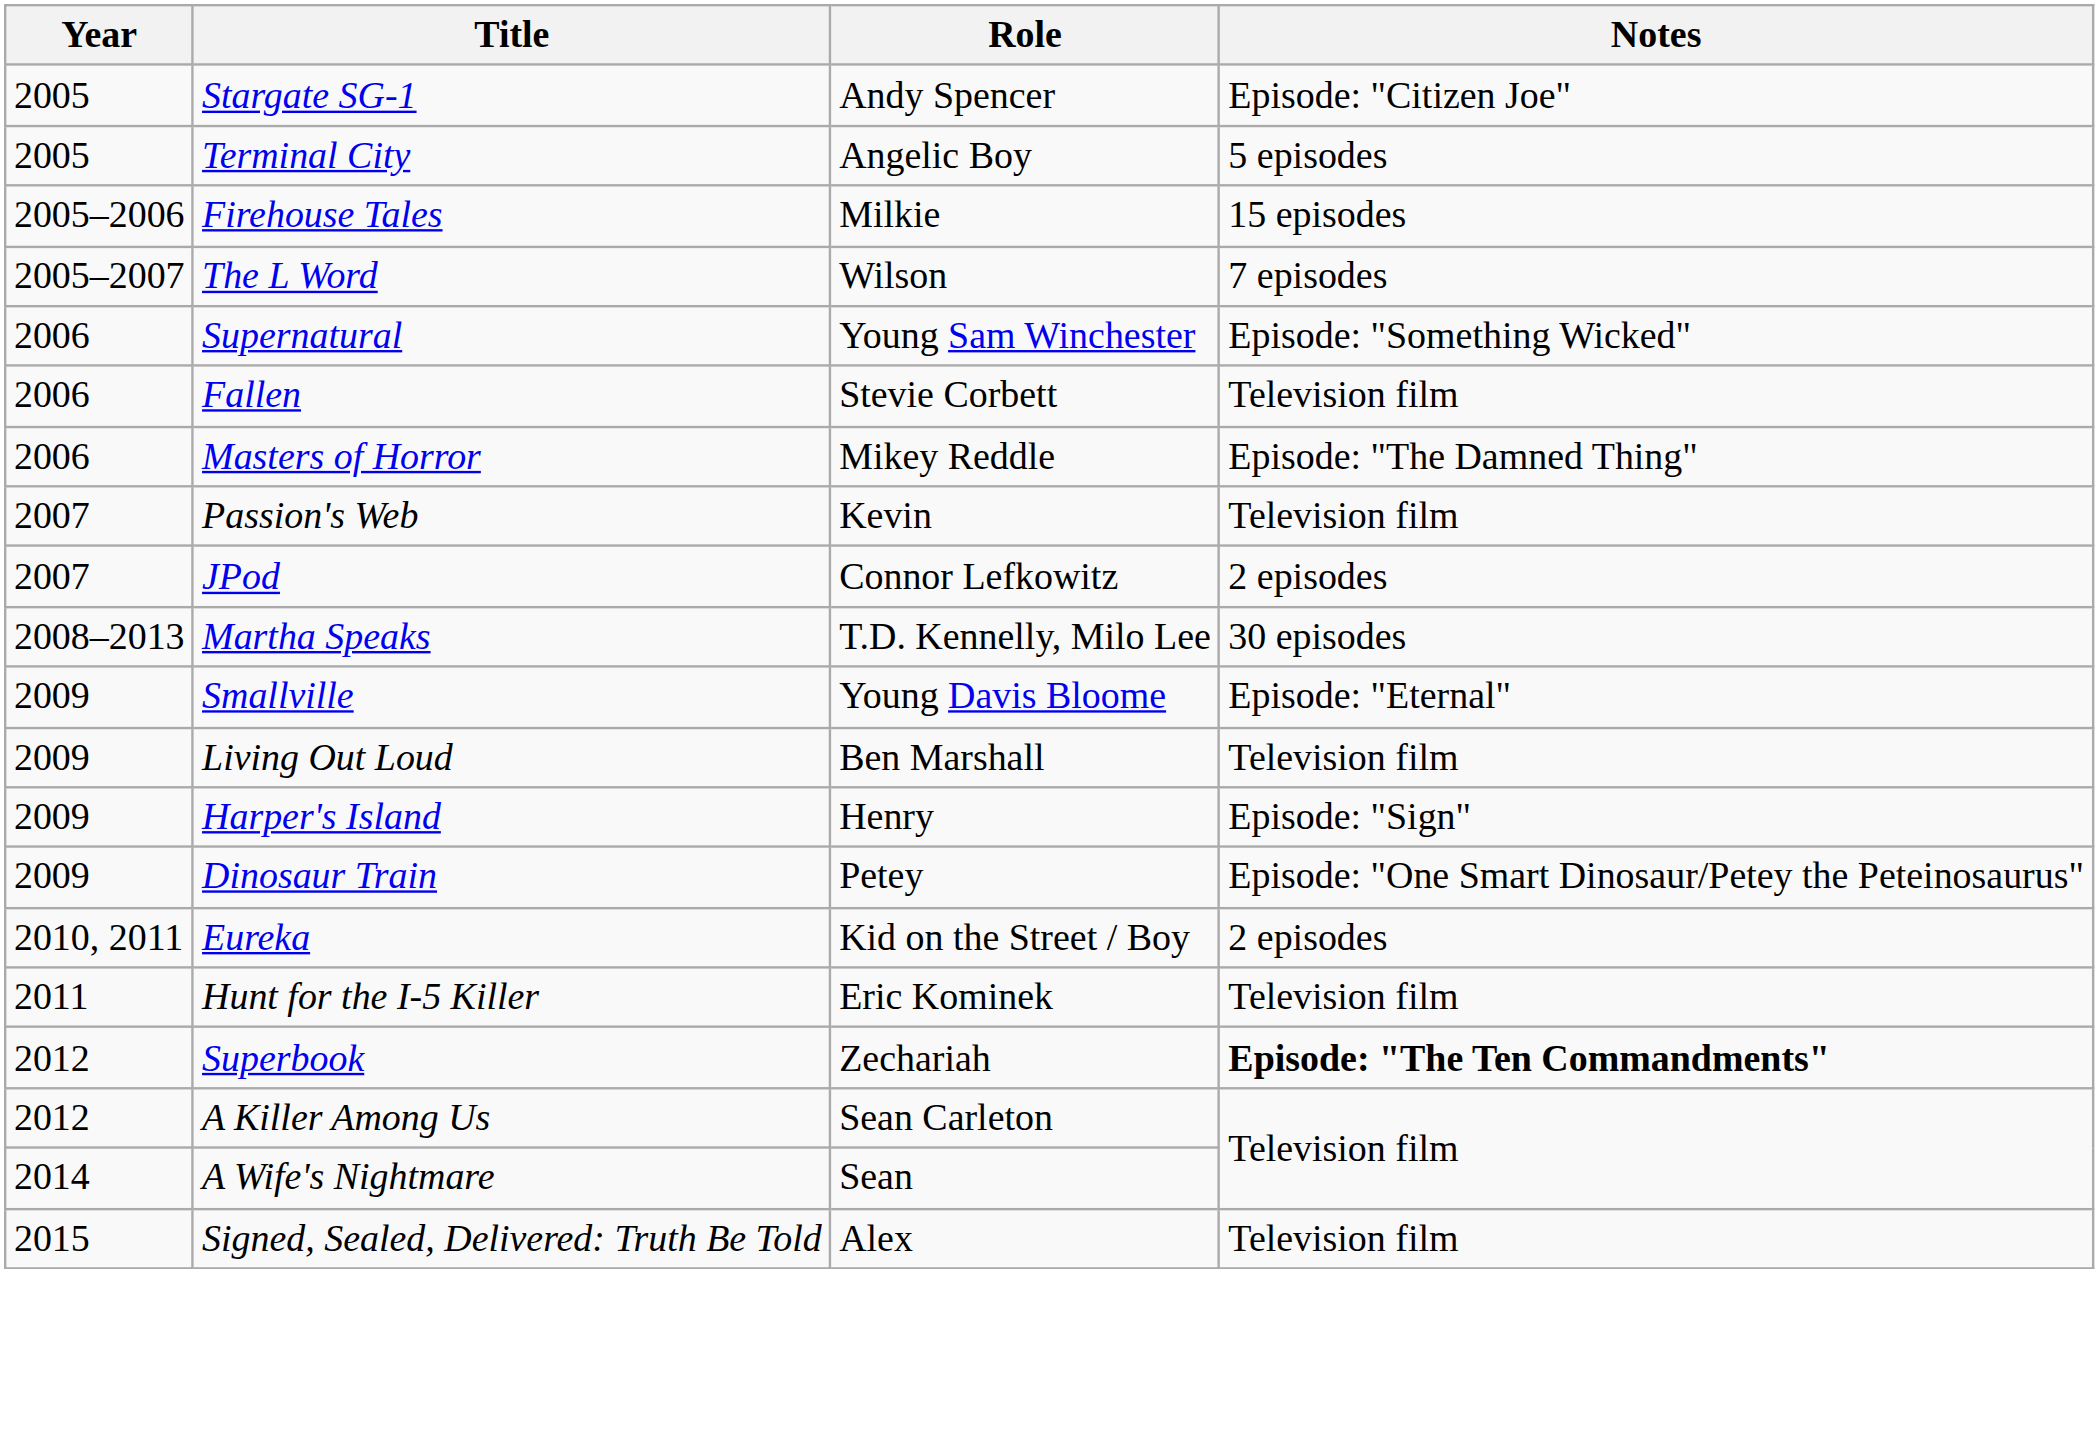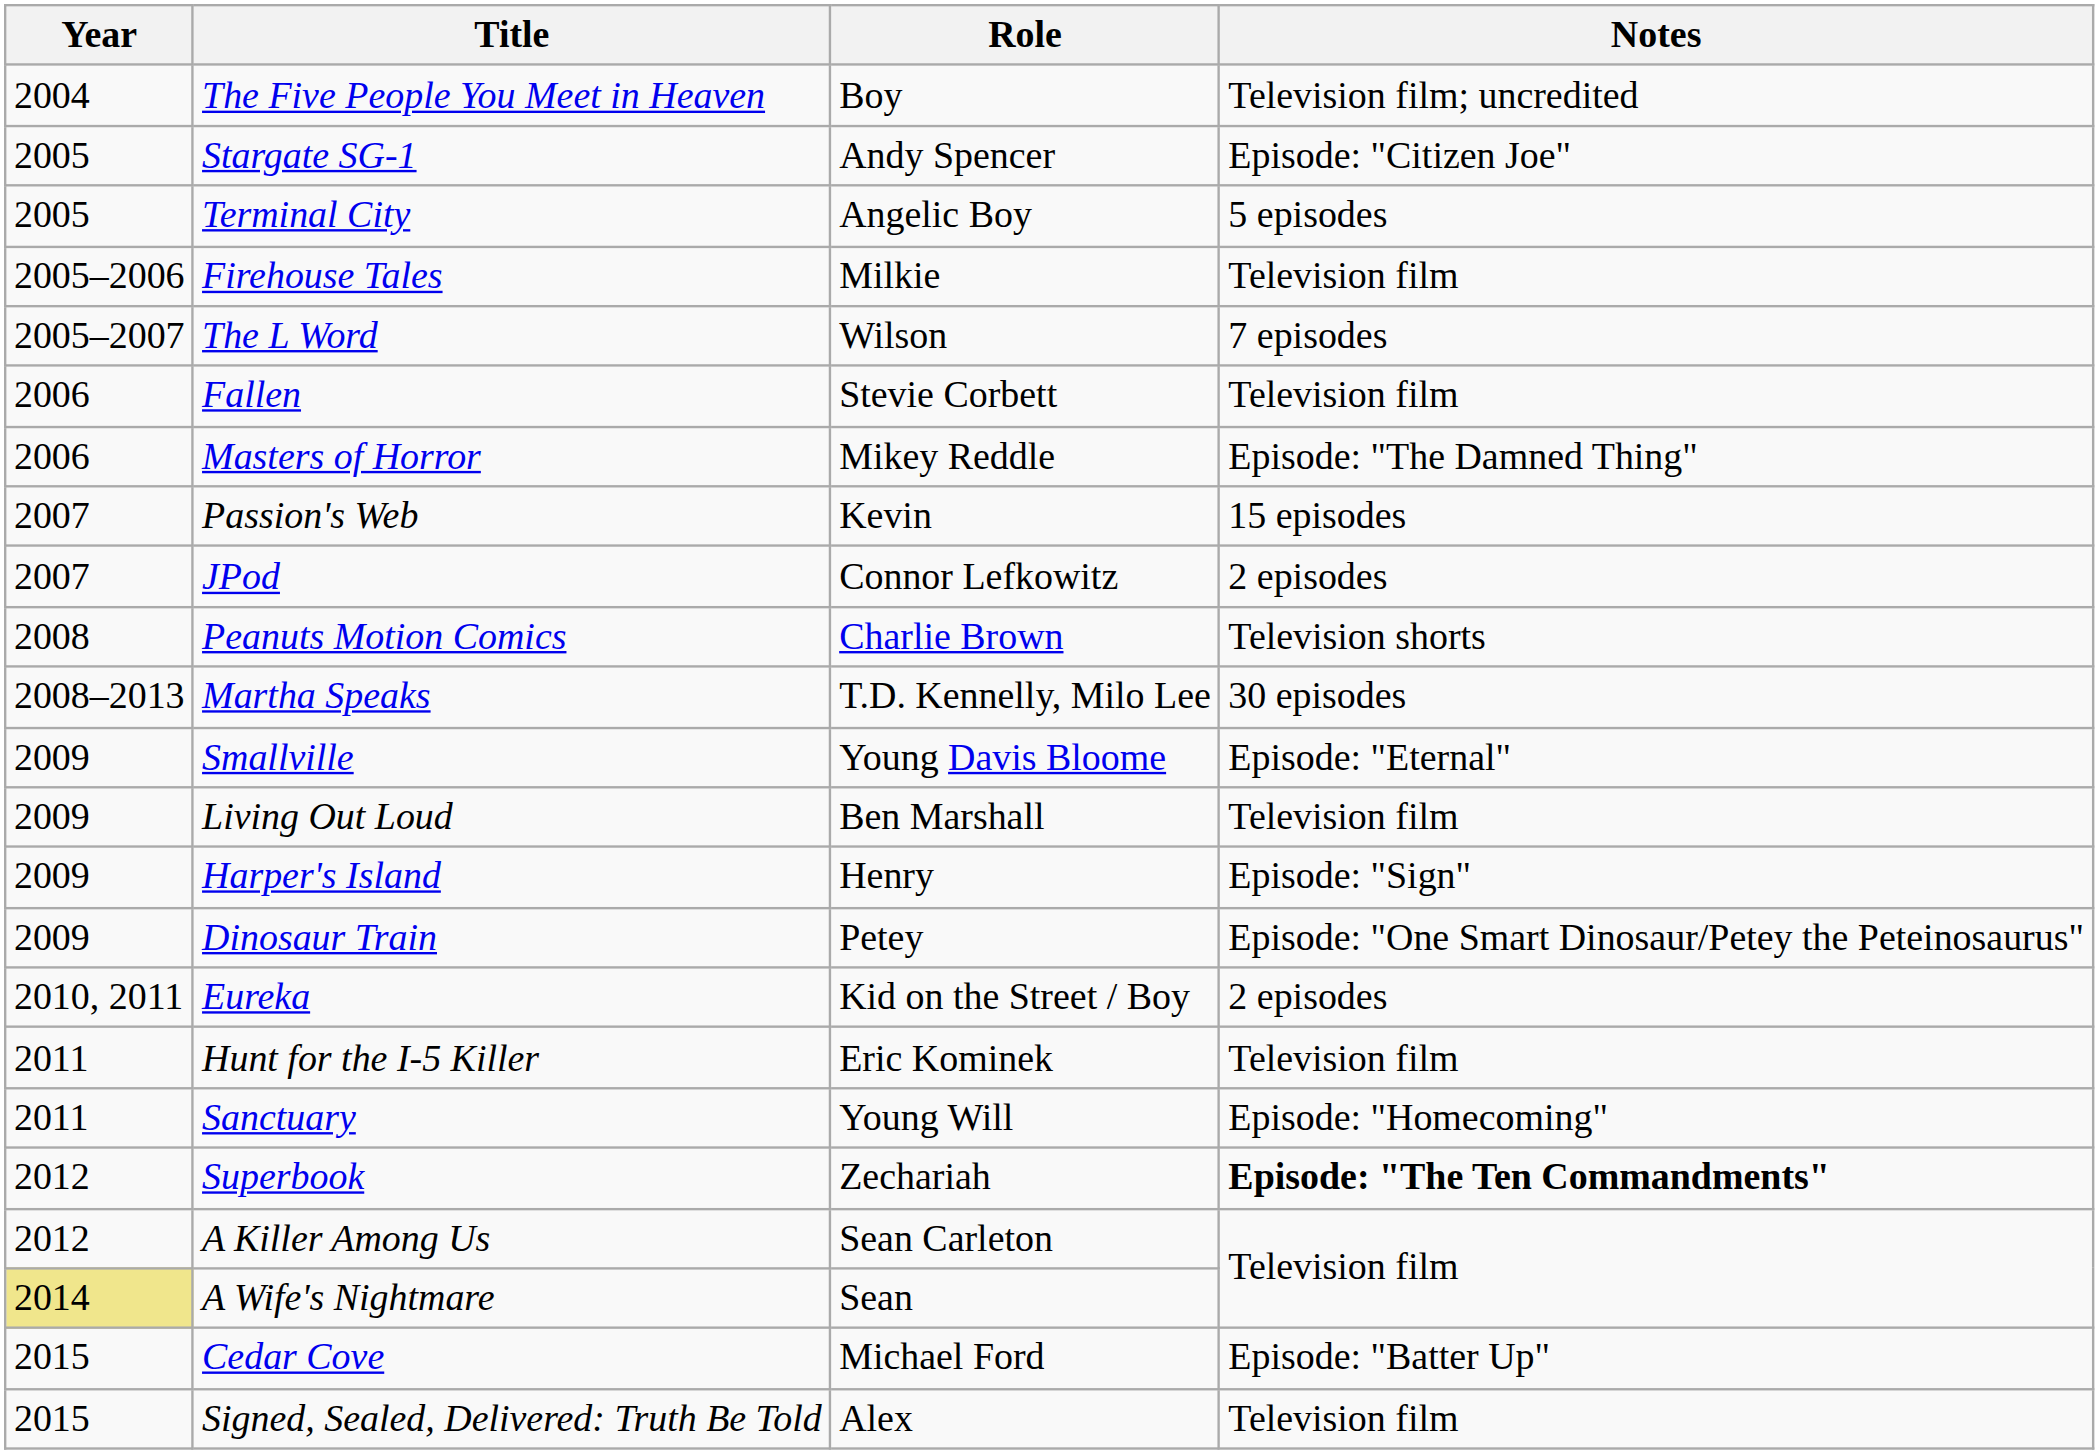 <table class="wikitable sortable">
 <tr>
 <th>Year</th>
 <th>Title</th>
 <th>Role</th>
 <th>Notes</th>
+</tr>
+<tr>
+<td>2004</td>
+<td><em><a href='#'>The Five People You Meet in Heaven</a></em></td>
+<td>Boy</td>
+<td>Television film; uncredited</td>
 </tr>
 <tr>
 <td>2005</td>
 <td><em><a href='#'>Stargate SG-1</a></em></td>
 <td>Andy Spencer</td>
 <td>Episode: "Citizen Joe"</td>
 </tr>
 <tr>
 <td>2005</td>
 <td><em><a href='#'>Terminal City</a></em></td>
 <td>Angelic Boy</td>
 <td>5 episodes</td>
 </tr>
 <tr>
 <td>2005–2006</td>
 <td><em><a href='#'>Firehouse Tales</a></em></td>
 <td>Milkie</td>
-<td>15 episodes</td>
+<td>Television film</td>
 </tr>
 <tr>
 <td>2005–2007</td>
 <td><em><a href='#'>The L Word</a></em></td>
 <td>Wilson</td>
 <td>7 episodes</td>
-</tr>
-<tr>
-<td>2006</td>
-<td><a href='#'><em>Supernatural</em></a></td>
-<td>Young <a href='#'>Sam Winchester</a></td>
-<td>Episode: "Something Wicked"</td>
 </tr>
 <tr>
 <td>2006</td>
 <td><a href='#'><em>Fallen</em></a></td>
 <td>Stevie Corbett</td>
 <td>Television film</td>
 </tr>
 <tr>
 <td>2006</td>
 <td><em><a href='#'>Masters of Horror</a></em></td>
 <td>Mikey Reddle</td>
 <td>Episode: "The Damned Thing"</td>
 </tr>
 <tr>
 <td>2007</td>
 <td><em>Passion's Web</em></td>
 <td>Kevin</td>
-<td>Television film</td>
+<td>15 episodes</td>
 </tr>
 <tr>
 <td>2007</td>
 <td><a href='#'><em>JPod</em></a></td>
 <td>Connor Lefkowitz</td>
 <td>2 episodes</td>
+</tr>
+<tr>
+<td>2008</td>
+<td><em><a href='#'>Peanuts Motion Comics</a></em></td>
+<td><a href='#'>Charlie Brown</a></td>
+<td>Television shorts</td>
 </tr>
 <tr>
 <td>2008–2013</td>
 <td><a href='#'><em>Martha Speaks</em></a></td>
 <td>T.D. Kennelly, Milo Lee</td>
 <td>30 episodes</td>
 </tr>
 <tr>
 <td>2009</td>
 <td><em><a href='#'>Smallville</a></em></td>
 <td>Young <a href='#'>Davis Bloome</a></td>
 <td>Episode: "Eternal"</td>
 </tr>
 <tr>
 <td>2009</td>
 <td><em>Living Out Loud</em></td>
 <td>Ben Marshall</td>
 <td>Television film</td>
 </tr>
 <tr>
 <td>2009</td>
 <td><em><a href='#'>Harper's Island</a></em></td>
 <td>Henry</td>
 <td>Episode: "Sign"</td>
 </tr>
 <tr>
 <td>2009</td>
 <td><em><a href='#'>Dinosaur Train</a></em></td>
 <td>Petey</td>
 <td>Episode: "One Smart Dinosaur/Petey the Peteinosaurus"</td>
 </tr>
 <tr>
 <td>2010, 2011</td>
 <td><a href='#'><em>Eureka</em></a></td>
 <td>Kid on the Street / Boy</td>
 <td>2 episodes</td>
 </tr>
 <tr>
 <td>2011</td>
 <td><em>Hunt for the I-5 Killer</em></td>
 <td>Eric Kominek</td>
 <td>Television film</td>
 </tr>
 <tr>
+<td>2011</td>
+<td><a href='#'><em>Sanctuary</em></a></td>
+<td>Young Will</td>
+<td>Episode: "Homecoming"</td>
+</tr>
+<tr>
 <td>2012</td>
 <td><em><a href='#'>Superbook</a></em></td>
 <td>Zechariah</td>
 <td><strong>Episode: "The Ten Commandments"</strong></td>
 </tr>
 <tr>
 <td>2012</td>
 <td><em>A Killer Among Us</em></td>
 <td>Sean Carleton</td>
 <td rowspan="2">Television film</td>
 </tr>
 <tr>
-<td>2014</td>
+<td style="background: khaki;">2014</td>
 <td><em>A Wife's Nightmare</em></td>
 <td>Sean</td>
+</tr>
+<tr>
+<td>2015</td>
+<td><a href='#'><em>Cedar Cove</em></a></td>
+<td>Michael Ford</td>
+<td>Episode: "Batter Up"</td>
 </tr>
 <tr>
 <td>2015</td>
 <td><em>Signed, Sealed, Delivered: Truth Be Told</em></td>
 <td>Alex</td>
 <td>Television film</td>
 </tr>
 </table>
